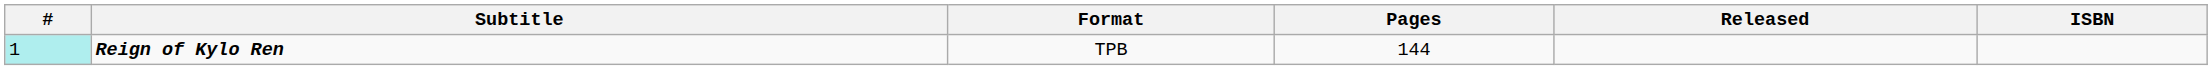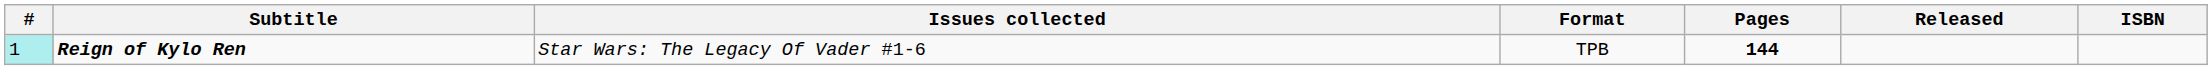 <table class="wikitable sortable" width=98%>
 <tr>
 <th class="unsortable">#</th>
 <th class="unsortable">Subtitle</th>
+<th class="unsortable">Issues collected</th>
 <th>Format</th>
 <th class="unsortable">Pages</th>
 <th>Released</th>
 <th class="unsortable">ISBN</th>
 </tr>
 <tr>
 <td style="background: paleturquoise;">1</td>
 <td><strong><em>Reign of Kylo Ren</em></strong></td>
+<td><em>Star Wars: The Legacy Of Vader</em> #1-6</td>
 <td style="text-align: center;">TPB</td>
-<td style="text-align: center;">144</td>
+<td style="text-align: center;"><strong>144</strong></td>
 <td></td>
 <td></td>
 </tr>
 </table>
